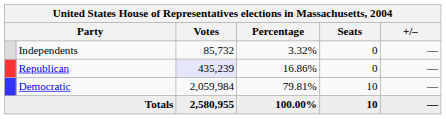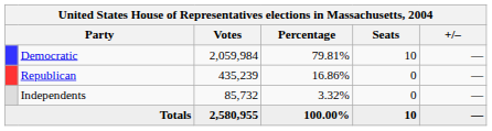 <table class="wikitable" style="font-size: 95%;">
 <tr>
 <th colspan="6">United States House of Representatives elections in Massachusetts, 2004</th>
 </tr>
 <tr>
 <th colspan=2 style="width: 15em">Party</th>
 <th style="width: 5em">Votes</th>
 <th style="width: 7em">Percentage</th>
 <th style="width: 5em">Seats</th>
 <th style="width: 5em">+/–</th>
 </tr>
 <tr>
+<th style="background:#33f; width:3px;"></th>
+<td style="width: 130px"><a href='#'>Democratic</a></td>
+<td style="text-align:right;">2,059,984</td>
+<td style="text-align:right;">79.81%</td>
+<td style="text-align:right;">10</td>
+<td style="text-align:right;">—</td>
+</tr>
+<tr>
+<th style="background:#f33; width:3px;"></th>
+<td style="width: 130px"><a href='#'>Republican</a></td>
+<td style="text-align:right;">435,239</td>
+<td style="text-align:right;">16.86%</td>
+<td style="text-align:right;">0</td>
+<td style="text-align:right;">—</td>
+</tr>
+<tr>
 <th style="background:#ddd; width:3px;"></th>
 <td style="width: 130px">Independents</td>
 <td style="text-align:right;">85,732</td>
 <td style="text-align:right;">3.32%</td>
 <td style="text-align:right;">0</td>
-<td style="text-align:right;">—</td>
-</tr>
-<tr>
-<th style="background:#f33; width:3px;"></th>
-<td style="width: 130px"><a href='#'>Republican</a></td>
-<td style="background: lavender; text-align:right;">435,239</td>
-<td style="text-align:right;">16.86%</td>
-<td style="text-align:right;">0</td>
-<td style="text-align:right;">—</td>
-</tr>
-<tr>
-<th style="background:#33f; width:3px;"></th>
-<td style="width: 130px"><a href='#'>Democratic</a></td>
-<td style="text-align:right;">2,059,984</td>
-<td style="text-align:right;">79.81%</td>
-<td style="text-align:right;">10</td>
 <td style="text-align:right;">—</td>
 </tr>
 <tr style="background:#eee; text-align:right;">
 <td colspan="2"><strong>Totals</strong></td>
 <td><strong>2,580,955</strong></td>
 <td><strong>100.00%</strong></td>
 <td><strong>10</strong></td>
 <td><strong>—</strong></td>
 </tr>
 </table>
